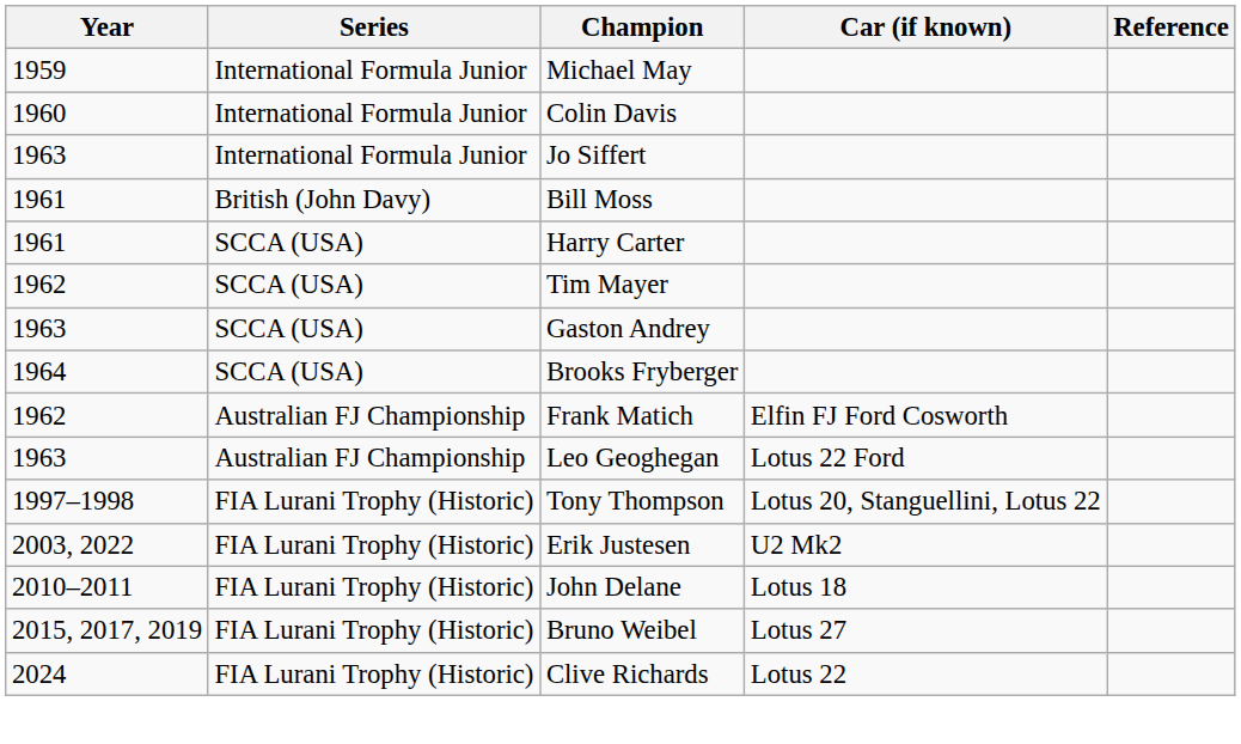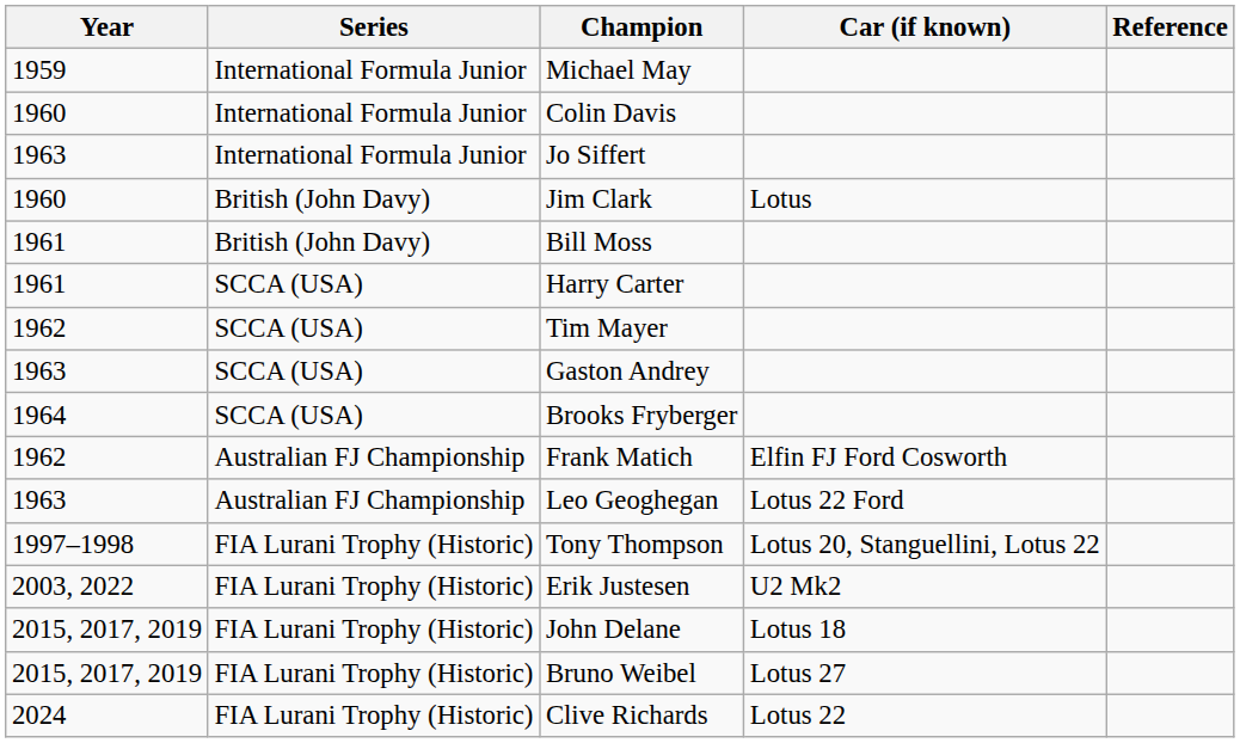 <table class="wikitable sortable">
 <tr>
 <th>Year</th>
 <th>Series</th>
 <th>Champion</th>
 <th>Car (if known)</th>
 <th>Reference</th>
 </tr>
 <tr>
 <td>1959</td>
 <td>International Formula Junior</td>
 <td>Michael May</td>
 <td></td>
 <td></td>
 </tr>
 <tr>
 <td>1960</td>
 <td>International Formula Junior</td>
 <td>Colin Davis</td>
 <td></td>
 <td></td>
 </tr>
 <tr>
 <td>1963</td>
 <td>International Formula Junior</td>
 <td>Jo Siffert</td>
 <td></td>
+<td></td>
+</tr>
+<tr>
+<td>1960</td>
+<td> British (John Davy)</td>
+<td>Jim Clark</td>
+<td>Lotus</td>
 <td></td>
 </tr>
 <tr>
 <td>1961</td>
 <td> British (John Davy)</td>
 <td>Bill Moss</td>
 <td></td>
 <td></td>
 </tr>
 <tr>
 <td>1961</td>
 <td> SCCA (USA)</td>
 <td>Harry Carter</td>
 <td></td>
 <td></td>
 </tr>
 <tr>
 <td>1962</td>
 <td> SCCA (USA)</td>
 <td>Tim Mayer</td>
 <td></td>
 <td></td>
 </tr>
 <tr>
 <td>1963</td>
 <td> SCCA (USA)</td>
 <td>Gaston Andrey</td>
 <td></td>
 <td></td>
 </tr>
 <tr>
 <td>1964</td>
 <td> SCCA (USA)</td>
 <td>Brooks Fryberger</td>
 <td></td>
 <td></td>
 </tr>
 <tr>
 <td>1962</td>
 <td> Australian FJ Championship</td>
 <td>Frank Matich</td>
 <td>Elfin FJ Ford Cosworth</td>
 <td></td>
 </tr>
 <tr>
 <td>1963</td>
 <td> Australian FJ Championship</td>
 <td>Leo Geoghegan</td>
 <td>Lotus 22 Ford</td>
 <td></td>
 </tr>
 <tr>
 <td>1997–1998</td>
 <td>FIA Lurani Trophy (Historic)</td>
 <td>Tony Thompson</td>
 <td>Lotus 20, Stanguellini, Lotus 22</td>
 <td></td>
 </tr>
 <tr>
 <td>2003, 2022</td>
 <td>FIA Lurani Trophy (Historic)</td>
 <td>Erik Justesen</td>
 <td>U2 Mk2</td>
 <td></td>
 </tr>
 <tr>
-<td>2010–2011</td>
+<td>2015, 2017, 2019</td>
 <td>FIA Lurani Trophy (Historic)</td>
 <td>John Delane</td>
 <td>Lotus 18</td>
 <td></td>
 </tr>
 <tr>
 <td>2015, 2017, 2019</td>
 <td>FIA Lurani Trophy (Historic)</td>
 <td>Bruno Weibel</td>
 <td>Lotus 27</td>
 <td></td>
 </tr>
 <tr>
 <td>2024</td>
 <td>FIA Lurani Trophy (Historic)</td>
 <td>Clive Richards</td>
 <td>Lotus 22</td>
 <td></td>
 </tr>
 </table>
